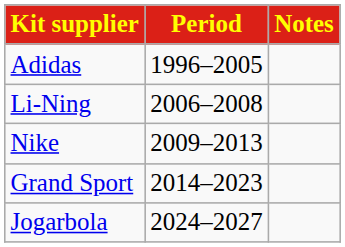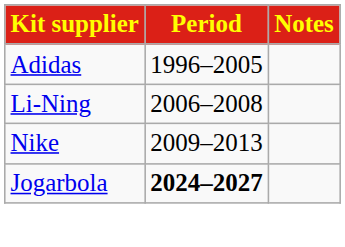 <table class="wikitable" style="text-align:left;">
 <tr>
 <th style="text-align: center;background-color:#DB2017; color:#FFFF00">Kit supplier</th>
 <th style="text-align: center;background-color:#DB2017; color:#FFFF00">Period</th>
 <th style="text-align: center;background-color:#DB2017; color:#FFFF00">Notes</th>
 </tr>
 <tr>
 <td align="Centre"> <a href='#'>Adidas</a></td>
 <td>1996–2005</td>
 <td></td>
 </tr>
 <tr>
 <td align="Centre"> <a href='#'>Li-Ning</a></td>
 <td>2006–2008</td>
 <td></td>
 </tr>
 <tr>
 <td align="Centre"> <a href='#'>Nike</a></td>
 <td>2009–2013</td>
 <td></td>
 </tr>
 <tr>
-<td align="Centre"> <a href='#'>Grand Sport</a></td>
-<td>2014–2023</td>
-<td></td>
-</tr>
-<tr>
 <td align="Centre"> <a href='#'>Jogarbola</a></td>
-<td>2024–2027</td>
+<td><strong>2024–2027</strong></td>
 <td></td>
 </tr>
 </table>
